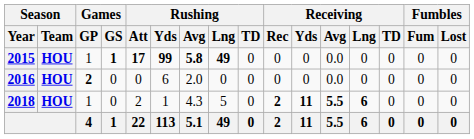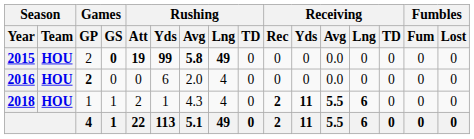 <table class="wikitable" style="text-align:center;">
 <tr>
 <th colspan="2">Season</th>
 <th colspan="2">Games</th>
 <th colspan="5">Rushing</th>
 <th colspan="5">Receiving</th>
 <th colspan="2">Fumbles</th>
 </tr>
 <tr>
 <th>Year</th>
 <th>Team</th>
 <th>GP</th>
 <th>GS</th>
 <th>Att</th>
 <th>Yds</th>
 <th>Avg</th>
 <th>Lng</th>
 <th>TD</th>
 <th>Rec</th>
 <th>Yds</th>
 <th>Avg</th>
 <th>Lng</th>
 <th>TD</th>
 <th>Fum</th>
 <th>Lost</th>
 </tr>
 <tr>
 <th><a href='#'>2015</a></th>
 <th><a href='#'>HOU</a></th>
-<td>1</td>
-<td><strong>1</strong></td>
-<td><strong>17</strong></td>
+<td>2</td>
+<td><strong>0</strong></td>
+<td><strong>19</strong></td>
 <td><strong>99</strong></td>
 <td><strong>5.8</strong></td>
 <td><strong>49</strong></td>
 <td>0</td>
 <td>0</td>
 <td>0</td>
 <td>0.0</td>
 <td>0</td>
 <td>0</td>
 <td>0</td>
 <td>0</td>
 </tr>
 <tr>
 <th><a href='#'>2016</a></th>
 <th><a href='#'>HOU</a></th>
 <td><strong>2</strong></td>
 <td>0</td>
 <td>0</td>
 <td>6</td>
 <td>2.0</td>
-<td>0</td>
+<td>4</td>
 <td>0</td>
 <td>0</td>
 <td>0</td>
 <td>0.0</td>
 <td>0</td>
 <td>0</td>
 <td>0</td>
 <td>0</td>
 </tr>
 <tr>
 <th><a href='#'>2018</a></th>
 <th><a href='#'>HOU</a></th>
 <td>1</td>
-<td>0</td>
+<td>1</td>
 <td>2</td>
 <td>1</td>
 <td>4.3</td>
-<td>5</td>
+<td>4</td>
 <td>0</td>
 <td><strong>2</strong></td>
 <td><strong>11</strong></td>
 <td><strong>5.5</strong></td>
 <td><strong>6</strong></td>
 <td>0</td>
 <td>0</td>
 <td>0</td>
 </tr>
 <tr style="background:#eee; font-weight:bold; color:black;">
 <th colspan=2></th>
 <th>4</th>
 <th>1</th>
 <th>22</th>
 <th>113</th>
 <th>5.1</th>
 <th>49</th>
 <th>0</th>
 <th>2</th>
 <th>11</th>
 <th>5.5</th>
 <th>6</th>
 <th>0</th>
 <th>0</th>
 <th>0</th>
 </tr>
 </table>
